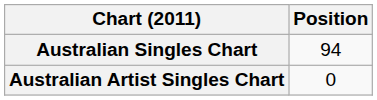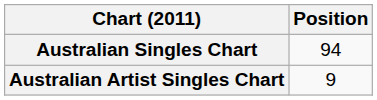 <table class="wikitable sortable plainrowheaders" style="text-align:center">
 <tr>
 <th scope="col">Chart (2011)</th>
 <th scope="col">Position</th>
 </tr>
 <tr>
 <th scope="row">Australian Singles Chart</th>
 <td>94</td>
 </tr>
 <tr>
 <th scope="row">Australian Artist Singles Chart</th>
-<td>0</td>
+<td>9</td>
 </tr>
 </table>
